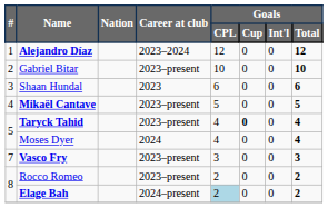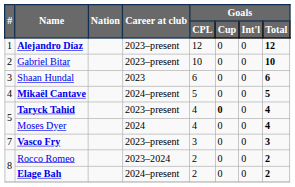 <table class="wikitable sortable">
 <tr>
 <th rowspan="2" style="background:#696969; color:#FFF; border:2px solid #102F52;" scope="col">#</th>
 <th rowspan="2" style="background:#696969; color:#FFF; border:2px solid #102F52;" scope="col">Name</th>
 <th rowspan="2" style="background:#696969; color:#FFF; border:2px solid #102F52;" scope="col">Nation</th>
 <th rowspan="2" style="background:#696969; color:#FFF; border:2px solid #102F52;" scope="col">Career at club</th>
 <th colspan="4" style="background:#696969; color:#FFF; border:2px solid #102F52;" scope="col">Goals</th>
 </tr>
 <tr>
 <th style="background:#696969; color:#FFF; border: 2px solid #000000;">CPL</th>
 <th style="background:#696969; color:#FFF; border: 2px solid #000000;">Cup</th>
 <th style="background:#696969; color:#FFF; border: 2px solid #000000;">Int'l</th>
 <th style="background:#696969; color:#FFF; border: 2px solid #000000;">Total</th>
 </tr>
 <tr>
 <td>1</td>
 <td><a href='#'><strong>Alejandro Díaz</strong></a></td>
 <td></td>
-<td>2023–2024</td>
+<td>2023–present</td>
 <td>12</td>
 <td>0</td>
 <td>0</td>
 <td><strong>12</strong></td>
 </tr>
 <tr>
 <td>2</td>
 <td><a href='#'>Gabriel Bitar</a></td>
 <td></td>
 <td>2023–present</td>
 <td>10</td>
 <td>0</td>
 <td>0</td>
 <td><strong>10</strong></td>
 </tr>
 <tr>
 <td>3</td>
 <td><a href='#'>Shaan Hundal</a></td>
 <td></td>
 <td>2023</td>
 <td>6</td>
 <td>0</td>
 <td>0</td>
 <td><strong>6</strong></td>
 </tr>
 <tr>
 <td>4</td>
 <td><strong><a href='#'>Mikaël Cantave</a></strong></td>
 <td></td>
-<td>2023–present</td>
+<td>2024–present</td>
 <td>5</td>
 <td>0</td>
 <td>0</td>
 <td><strong>5</strong></td>
 </tr>
 <tr>
 <td rowspan=2>5</td>
 <td><strong><a href='#'>Taryck Tahid</a></strong></td>
 <td></td>
 <td>2023–present</td>
 <td>4</td>
 <td><strong>0</strong></td>
 <td>0</td>
 <td><strong>4</strong></td>
 </tr>
 <tr>
 <td><a href='#'>Moses Dyer</a></td>
 <td></td>
 <td>2024</td>
 <td>4</td>
 <td>0</td>
 <td>0</td>
 <td><strong>4</strong></td>
 </tr>
 <tr>
 <td>7</td>
 <td><strong><a href='#'>Vasco Fry</a></strong></td>
 <td></td>
 <td>2023–present</td>
 <td>3</td>
 <td>0</td>
 <td>0</td>
 <td><strong>3</strong></td>
 </tr>
 <tr>
 <td rowspan=2>8</td>
 <td><a href='#'>Rocco Romeo</a></td>
 <td></td>
-<td>2023–present</td>
+<td>2023–2024</td>
 <td>2</td>
 <td>0</td>
 <td>0</td>
 <td><strong>2</strong></td>
 </tr>
 <tr>
 <td><strong><a href='#'>Elage Bah</a></strong></td>
 <td></td>
 <td>2024–present</td>
-<td style="background: lightblue;">2</td>
+<td>2</td>
 <td>0</td>
 <td>0</td>
 <td><strong>2</strong></td>
 </tr>
 <tr>
 </tr>
 </table>
